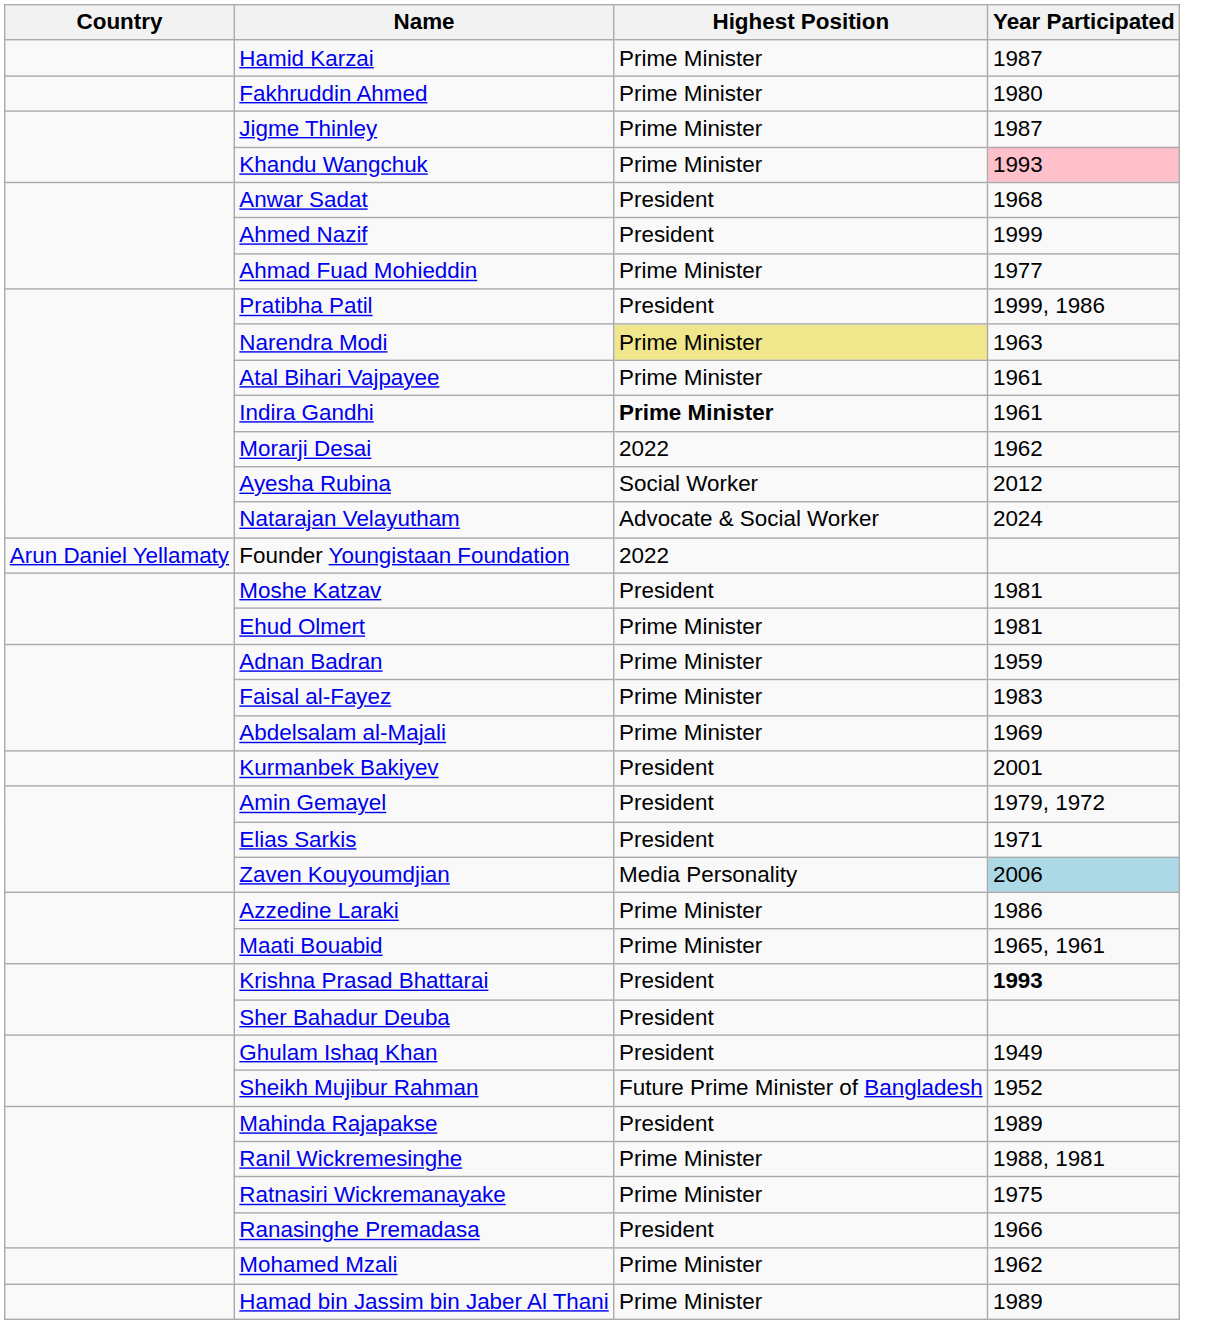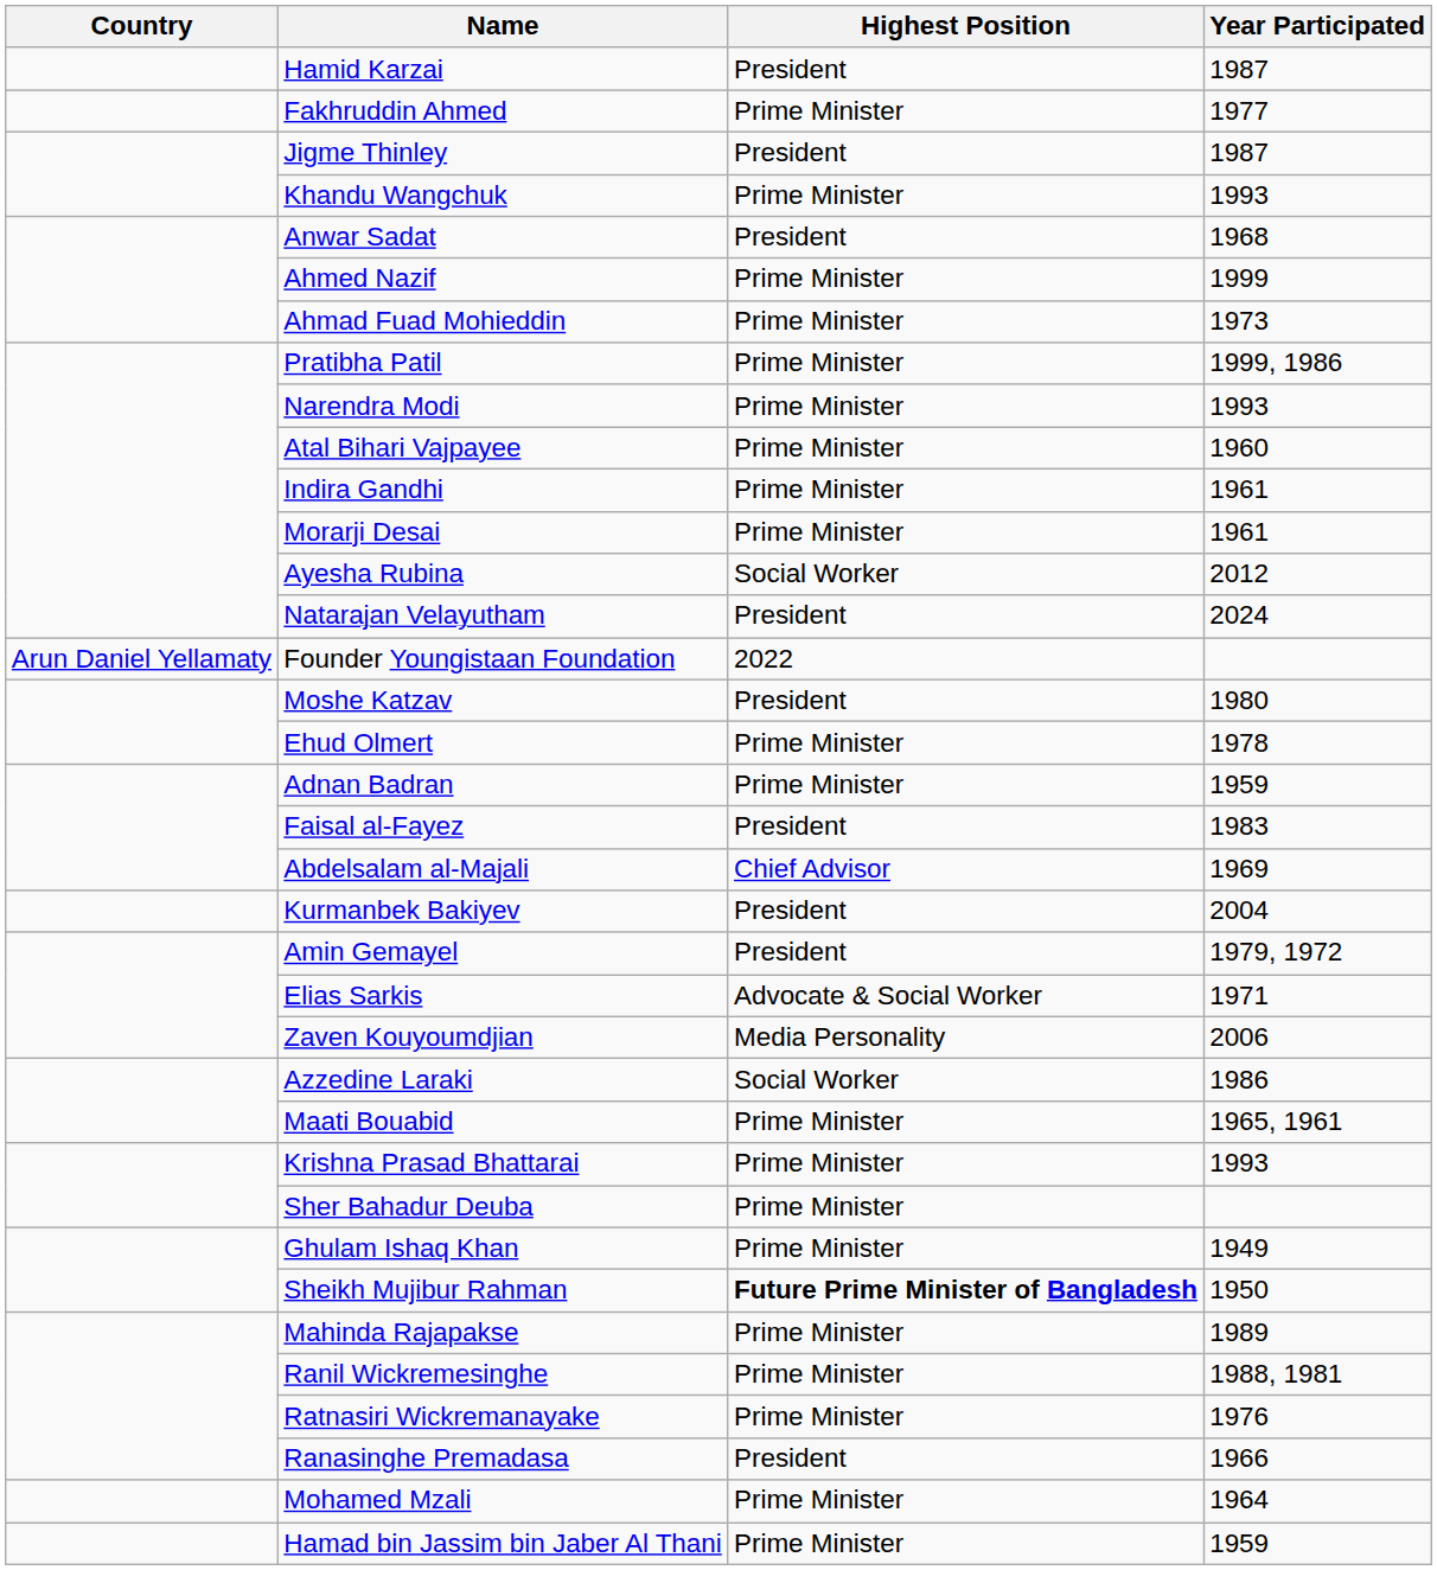 <table class="wikitable">
 <tr>
 <th>Country</th>
 <th>Name</th>
 <th>Highest Position</th>
 <th>Year Participated</th>
 </tr>
 <tr>
 <td></td>
 <td><a href='#'>Hamid Karzai</a></td>
-<td>Prime Minister</td>
+<td>President</td>
 <td>1987</td>
 </tr>
 <tr>
 <td></td>
 <td><a href='#'>Fakhruddin Ahmed</a></td>
 <td>Prime Minister</td>
-<td>1980</td>
+<td>1977</td>
 </tr>
 <tr>
 <td rowspan="2"></td>
 <td><a href='#'>Jigme Thinley</a></td>
-<td>Prime Minister</td>
+<td>President</td>
 <td>1987</td>
 </tr>
 <tr>
 <td><a href='#'>Khandu Wangchuk</a></td>
 <td>Prime Minister</td>
-<td style="background: pink;">1993</td>
+<td>1993</td>
 </tr>
 <tr>
 <td rowspan="3"></td>
 <td><a href='#'>Anwar Sadat</a></td>
 <td>President</td>
 <td>1968</td>
 </tr>
 <tr>
 <td><a href='#'>Ahmed Nazif</a></td>
-<td>President</td>
+<td>Prime Minister</td>
 <td>1999</td>
 </tr>
 <tr>
 <td><a href='#'>Ahmad Fuad Mohieddin</a></td>
 <td>Prime Minister</td>
-<td>1977</td>
+<td>1973</td>
 </tr>
 <tr>
 <td rowspan="7"></td>
 <td><a href='#'>Pratibha Patil</a></td>
-<td>President</td>
+<td>Prime Minister</td>
 <td>1999, 1986</td>
 </tr>
 <tr>
 <td><a href='#'>Narendra Modi</a></td>
-<td style="background: khaki;">Prime Minister</td>
-<td>1963</td>
+<td>Prime Minister</td>
+<td>1993</td>
 </tr>
 <tr>
 <td><a href='#'>Atal Bihari Vajpayee</a></td>
 <td>Prime Minister</td>
-<td>1961</td>
+<td>1960</td>
 </tr>
 <tr>
 <td><a href='#'>Indira Gandhi</a></td>
-<td><strong>Prime Minister</strong></td>
+<td>Prime Minister</td>
 <td>1961</td>
 </tr>
 <tr>
 <td><a href='#'>Morarji Desai</a></td>
-<td>2022</td>
-<td>1962</td>
+<td>Prime Minister</td>
+<td>1961</td>
 </tr>
 <tr>
 <td><a href='#'>Ayesha Rubina</a></td>
 <td>Social Worker</td>
 <td>2012</td>
 </tr>
 <tr>
 <td><a href='#'>Natarajan Velayutham</a></td>
-<td>Advocate & Social Worker</td>
+<td>President</td>
 <td>2024</td>
 </tr>
 <tr>
 <td><a href='#'>Arun Daniel Yellamaty</a></td>
 <td>Founder <a href='#'>Youngistaan Foundation</a></td>
 <td>2022</td>
 </tr>
 <tr>
 <td rowspan="2"></td>
 <td><a href='#'>Moshe Katzav</a></td>
 <td>President</td>
-<td>1981</td>
+<td>1980</td>
 </tr>
 <tr>
 <td><a href='#'>Ehud Olmert</a></td>
 <td>Prime Minister</td>
-<td>1981</td>
+<td>1978</td>
 </tr>
 <tr>
 <td rowspan="3"></td>
 <td><a href='#'>Adnan Badran</a></td>
 <td>Prime Minister</td>
 <td>1959</td>
 </tr>
 <tr>
 <td><a href='#'>Faisal al-Fayez</a></td>
-<td>Prime Minister</td>
+<td>President</td>
 <td>1983</td>
 </tr>
 <tr>
 <td><a href='#'>Abdelsalam al-Majali</a></td>
-<td>Prime Minister</td>
+<td><a href='#'>Chief Advisor</a></td>
 <td>1969</td>
 </tr>
 <tr>
 <td></td>
 <td><a href='#'>Kurmanbek Bakiyev</a></td>
 <td>President</td>
-<td>2001</td>
+<td>2004</td>
 </tr>
 <tr>
 <td rowspan="3"></td>
 <td><a href='#'>Amin Gemayel</a></td>
 <td>President</td>
 <td>1979, 1972</td>
 </tr>
 <tr>
 <td><a href='#'>Elias Sarkis</a></td>
-<td>President</td>
+<td>Advocate & Social Worker</td>
 <td>1971</td>
 </tr>
 <tr>
 <td><a href='#'>Zaven Kouyoumdjian</a></td>
 <td>Media Personality</td>
-<td style="background: lightblue;">2006</td>
+<td>2006</td>
 </tr>
 <tr>
 <td rowspan="2"></td>
 <td><a href='#'>Azzedine Laraki</a></td>
-<td>Prime Minister</td>
+<td>Social Worker</td>
 <td>1986</td>
 </tr>
 <tr>
 <td><a href='#'>Maati Bouabid</a></td>
 <td>Prime Minister</td>
 <td>1965, 1961</td>
 </tr>
 <tr>
 <td rowspan="2"></td>
 <td><a href='#'>Krishna Prasad Bhattarai</a></td>
-<td>President</td>
-<td><strong>1993</strong></td>
+<td>Prime Minister</td>
+<td>1993</td>
 </tr>
 <tr>
 <td><a href='#'>Sher Bahadur Deuba</a></td>
-<td>President</td>
+<td>Prime Minister</td>
 <td></td>
 </tr>
 <tr>
 <td rowspan="2"></td>
 <td><a href='#'>Ghulam Ishaq Khan</a></td>
-<td>President</td>
+<td>Prime Minister</td>
 <td>1949</td>
 </tr>
 <tr>
 <td><a href='#'>Sheikh Mujibur Rahman</a></td>
-<td>Future Prime Minister of <a href='#'>Bangladesh</a></td>
-<td>1952</td>
+<td><strong>Future Prime Minister of <a href='#'>Bangladesh</a></strong></td>
+<td>1950</td>
 </tr>
 <tr>
 <td rowspan="4"></td>
 <td><a href='#'>Mahinda Rajapakse</a></td>
-<td>President</td>
+<td>Prime Minister</td>
 <td>1989</td>
 </tr>
 <tr>
 <td><a href='#'>Ranil Wickremesinghe</a></td>
 <td>Prime Minister</td>
 <td>1988, 1981</td>
 </tr>
 <tr>
 <td><a href='#'>Ratnasiri Wickremanayake</a></td>
 <td>Prime Minister</td>
-<td>1975</td>
+<td>1976</td>
 </tr>
 <tr>
 <td><a href='#'>Ranasinghe Premadasa</a></td>
 <td>President</td>
 <td>1966</td>
 </tr>
 <tr>
 <td></td>
 <td><a href='#'>Mohamed Mzali</a></td>
 <td>Prime Minister</td>
-<td>1962</td>
+<td>1964</td>
 </tr>
 <tr>
 <td></td>
 <td><a href='#'>Hamad bin Jassim bin Jaber Al Thani</a></td>
 <td>Prime Minister</td>
-<td>1989</td>
+<td>1959</td>
 </tr>
 </table>
